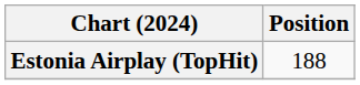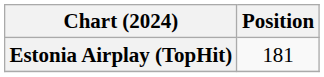 <table class="wikitable plainrowheaders" style="text-align:center">
 <tr>
 <th scope="col">Chart (2024)</th>
 <th scope="col">Position</th>
 </tr>
 <tr>
 <th scope="row">Estonia Airplay (TopHit)</th>
-<td>188</td>
+<td>181</td>
 </tr>
 <tr>
 </tr>
 </table>
